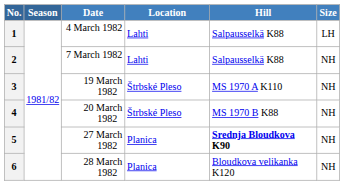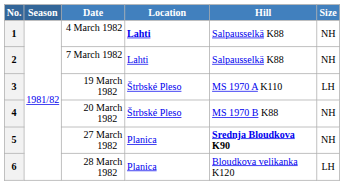 <table class="wikitable sortable" style="font-size:86%; line-height:15px; text-align:left; border:grey solid 1px; border-collapse:collapse; background:#ffffff;">
 <tr style="background:#efefef;">
 <th style="background-color:#369; color:white; width:10px;">No.</th>
 <th style="background-color:#369; color:white;  width:30px;">Season</th>
 <th style="background-color:#4180be; color:white; width:80px;">Date</th>
 <th style="background-color:#4180be; color:white; width:110px;">Location</th>
 <th style="background-color:#4180be; color:white; width:140px;">Hill</th>
 <th style="background-color:#4180be; color:white; width:25px;">Size</th>
 </tr>
 <tr>
 <th scope=row style="text-align:center;">1</th>
 <td align=center rowspan=6><a href='#'>1981/82</a></td>
 <td align=right>4 March 1982  </td>
-<td> <a href='#'>Lahti</a></td>
+<td><strong> <a href='#'>Lahti</a></strong></td>
 <td><a href='#'>Salpausselkä</a> K88</td>
-<td align=center>LH</td>
+<td align=center>NH</td>
 </tr>
 <tr>
 <th scope=row style="text-align:center;">2</th>
 <td align=right>7 March 1982  </td>
 <td> <a href='#'>Lahti</a></td>
 <td><a href='#'>Salpausselkä</a> K88</td>
 <td align=center>NH</td>
 </tr>
 <tr>
 <th scope=row style="text-align:center;">3</th>
 <td align=right>19 March 1982  </td>
 <td> <a href='#'>Štrbské Pleso</a></td>
 <td><a href='#'>MS 1970 A</a> K110</td>
-<td align=center>NH</td>
+<td align=center>LH</td>
 </tr>
 <tr>
 <th scope=row style="text-align:center;">4</th>
 <td align=right>20 March 1982  </td>
 <td> <a href='#'>Štrbské Pleso</a></td>
 <td><a href='#'>MS 1970 B</a> K88</td>
 <td align=center>NH</td>
 </tr>
 <tr>
 <th scope=row style="text-align:center;">5</th>
 <td align=right>27 March 1982  </td>
 <td> <a href='#'>Planica</a></td>
 <td><strong><a href='#'>Srednja Bloudkova</a> K90</strong></td>
 <td align=center>NH</td>
 </tr>
 <tr>
 <th scope=row style="text-align:center;">6</th>
 <td align=right>28 March 1982  </td>
 <td> <a href='#'>Planica</a></td>
 <td><a href='#'>Bloudkova velikanka</a> K120</td>
-<td align=center>NH</td>
+<td align=center>LH</td>
 </tr>
 </table>
